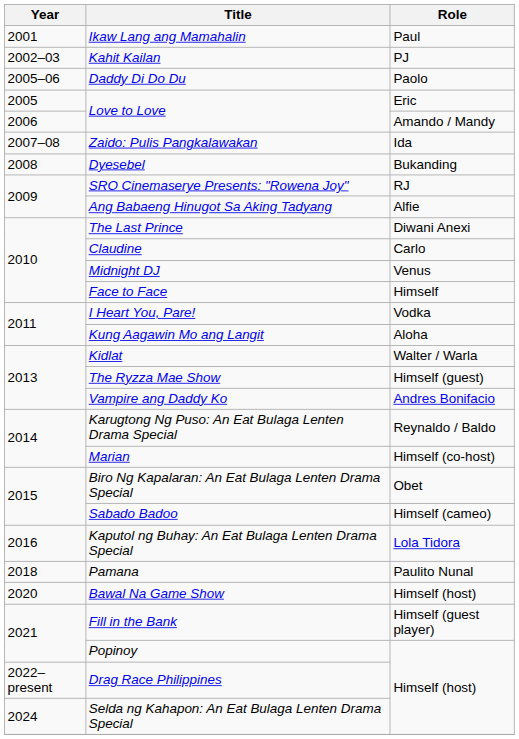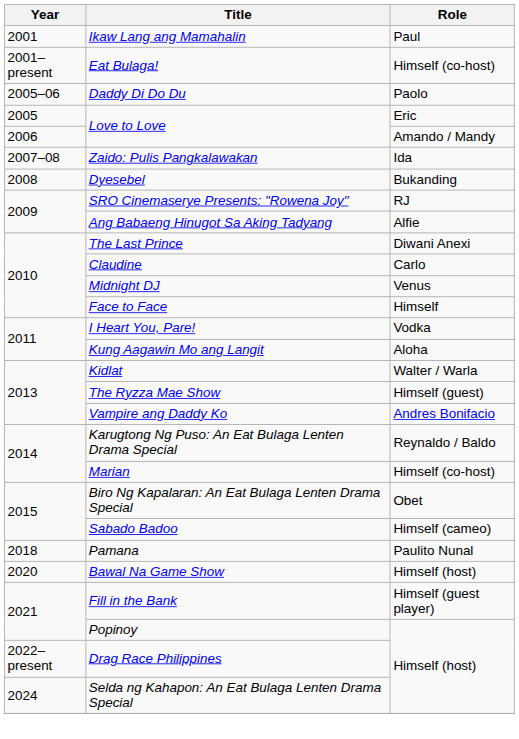 <table class="wikitable">
 <tr>
 <th>Year</th>
 <th>Title</th>
 <th>Role</th>
 </tr>
 <tr>
 <td>2001</td>
 <td><em><a href='#'>Ikaw Lang ang Mamahalin</a></em></td>
 <td>Paul</td>
 </tr>
 <tr>
-<td>2002–03</td>
-<td><em><a href='#'>Kahit Kailan</a></em></td>
-<td>PJ</td>
+<td>2001–present</td>
+<td><em><a href='#'>Eat Bulaga!</a></em></td>
+<td>Himself (co-host)</td>
 </tr>
 <tr>
 <td>2005–06</td>
 <td><em><a href='#'>Daddy Di Do Du</a></em></td>
 <td>Paolo</td>
 </tr>
 <tr>
 <td>2005</td>
 <td rowspan="2"><em><a href='#'>Love to Love</a></em></td>
 <td>Eric</td>
 </tr>
 <tr>
 <td>2006</td>
 <td>Amando / Mandy</td>
 </tr>
 <tr>
 <td>2007–08</td>
 <td><em><a href='#'>Zaido: Pulis Pangkalawakan</a></em></td>
 <td>Ida</td>
 </tr>
 <tr>
 <td>2008</td>
 <td><em><a href='#'>Dyesebel</a></em></td>
 <td>Bukanding</td>
 </tr>
 <tr>
 <td rowspan="2">2009</td>
 <td><em> <a href='#'>SRO Cinemaserye Presents: "Rowena Joy"</a></em></td>
 <td>RJ</td>
 </tr>
 <tr>
 <td><em><a href='#'>Ang Babaeng Hinugot Sa Aking Tadyang</a></em></td>
 <td>Alfie</td>
 </tr>
 <tr>
 <td rowspan="4">2010</td>
 <td><em><a href='#'>The Last Prince</a></em></td>
 <td>Diwani Anexi</td>
 </tr>
 <tr>
 <td><em><a href='#'>Claudine</a></em></td>
 <td>Carlo</td>
 </tr>
 <tr>
 <td><em><a href='#'>Midnight DJ</a></em></td>
 <td>Venus</td>
 </tr>
 <tr>
 <td><em><a href='#'>Face to Face</a></em></td>
 <td>Himself</td>
 </tr>
 <tr>
 <td rowspan="2">2011</td>
 <td><em><a href='#'>I Heart You, Pare!</a></em></td>
 <td>Vodka</td>
 </tr>
 <tr>
 <td><em><a href='#'>Kung Aagawin Mo ang Langit</a></em></td>
 <td>Aloha</td>
 </tr>
 <tr>
 <td rowspan="3">2013</td>
 <td><em><a href='#'>Kidlat</a></em></td>
 <td>Walter / Warla</td>
 </tr>
 <tr>
 <td><em><a href='#'>The Ryzza Mae Show</a></em></td>
 <td>Himself (guest)</td>
 </tr>
 <tr>
 <td><em><a href='#'>Vampire ang Daddy Ko</a></em></td>
 <td><a href='#'>Andres Bonifacio</a></td>
 </tr>
 <tr>
 <td rowspan="2">2014</td>
 <td><em>Karugtong Ng Puso: An Eat Bulaga Lenten Drama Special</em></td>
 <td>Reynaldo / Baldo</td>
 </tr>
 <tr>
 <td><em><a href='#'>Marian</a></em></td>
 <td>Himself (co-host)</td>
 </tr>
 <tr>
 <td rowspan="2">2015</td>
 <td><em>Biro Ng Kapalaran: An Eat Bulaga Lenten Drama Special</em></td>
 <td>Obet</td>
 </tr>
 <tr>
 <td><em><a href='#'>Sabado Badoo</a></em></td>
 <td>Himself (cameo)</td>
 </tr>
 <tr>
-<td>2016</td>
-<td><em>Kaputol ng Buhay: An Eat Bulaga Lenten Drama Special</em></td>
-<td><a href='#'>Lola Tidora</a></td>
-</tr>
-<tr>
 <td>2018</td>
 <td><em>Pamana</em></td>
 <td>Paulito Nunal</td>
 </tr>
 <tr>
 <td>2020</td>
 <td><em><a href='#'>Bawal Na Game Show</a></em></td>
 <td>Himself (host)</td>
 </tr>
 <tr>
 <td rowspan="2">2021</td>
 <td><em><a href='#'>Fill in the Bank</a></em></td>
 <td>Himself (guest player)</td>
 </tr>
 <tr>
 <td><em>Popinoy</em></td>
 <td rowspan="3">Himself (host)</td>
 </tr>
 <tr>
 <td>2022–present</td>
 <td><em><a href='#'>Drag Race Philippines</a></em></td>
 </tr>
 <tr>
 <td>2024</td>
 <td><em>Selda ng Kahapon: An Eat Bulaga Lenten Drama Special</em></td>
 </tr>
 <tr>
 </tr>
 </table>
